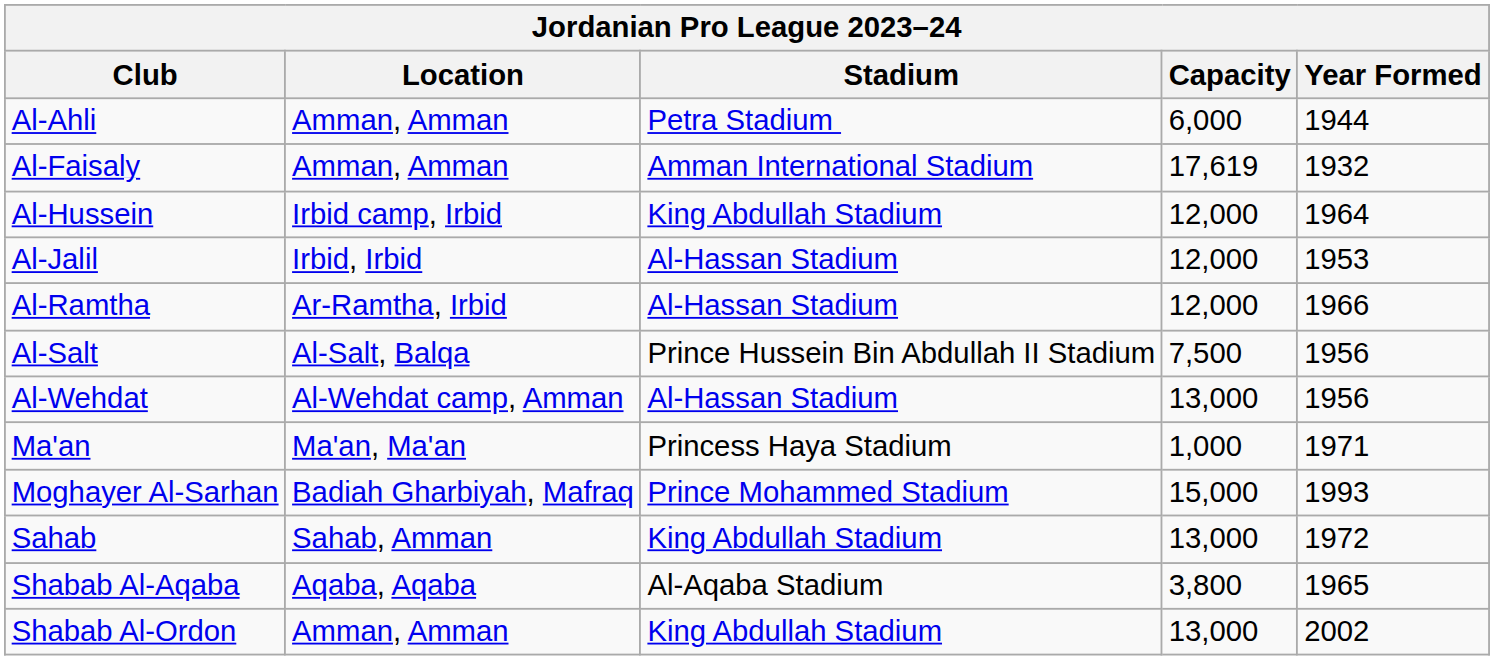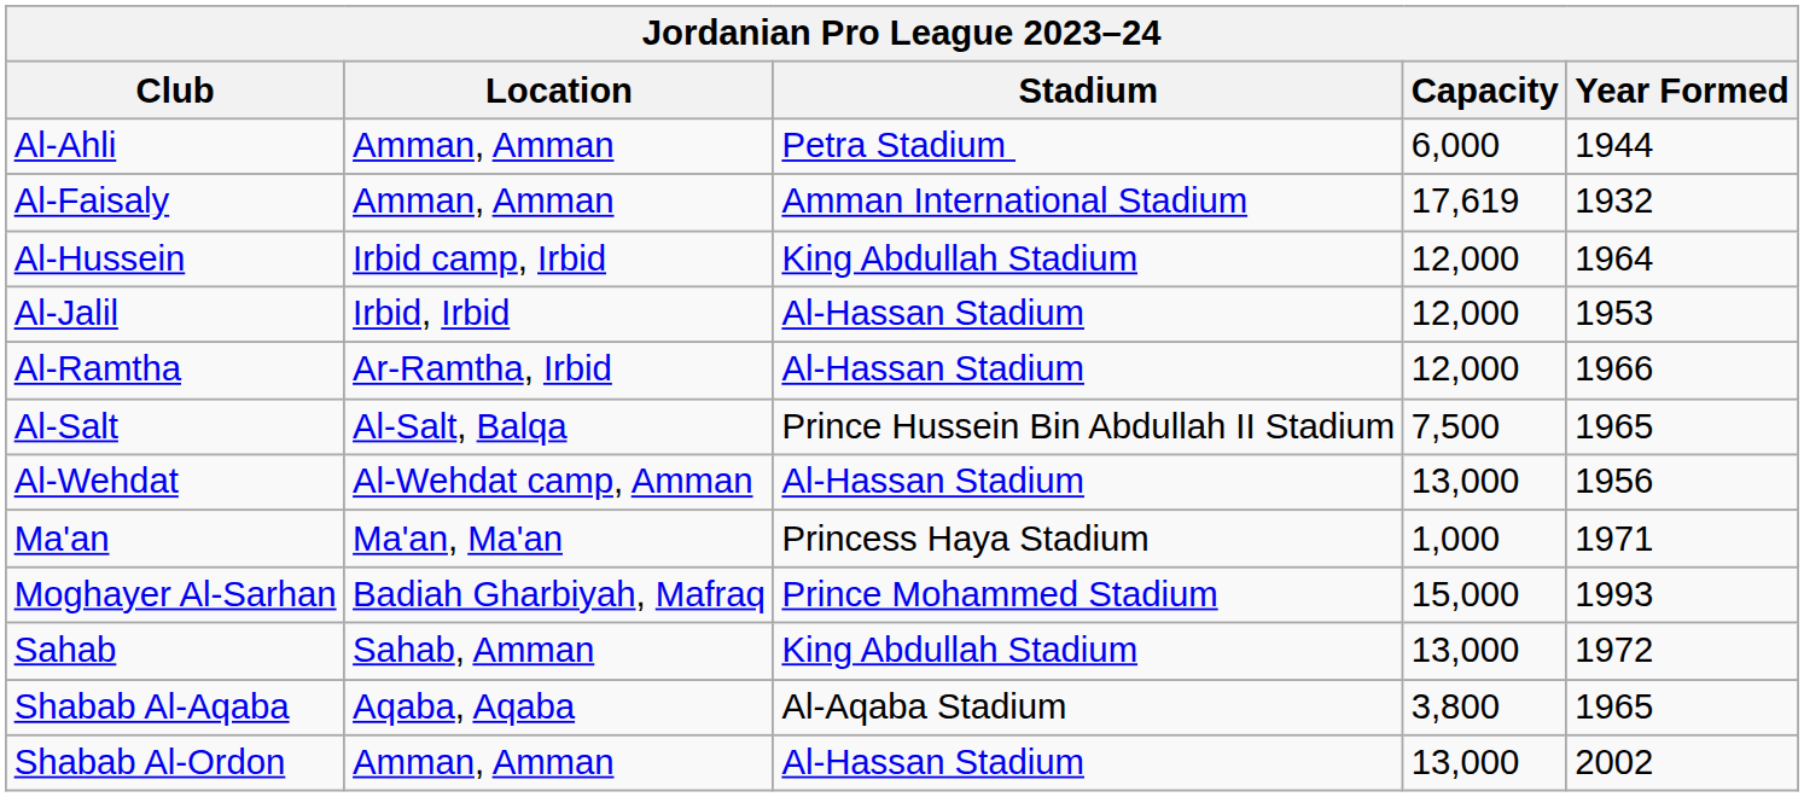 <table class="wikitable">
 <tr>
 <th colspan="5">Jordanian Pro League 2023–24</th>
 </tr>
 <tr>
 <th>Club</th>
 <th>Location</th>
 <th>Stadium</th>
 <th>Capacity</th>
 <th>Year Formed</th>
 </tr>
 <tr style="vertical-align:top;">
 <td><a href='#'>Al-Ahli</a></td>
 <td><a href='#'>Amman</a>, <a href='#'>Amman</a></td>
 <td><a href='#'>Petra Stadium </a></td>
 <td>6,000</td>
 <td>1944</td>
 </tr>
 <tr style="vertical-align:top;">
 <td><a href='#'>Al-Faisaly</a></td>
 <td><a href='#'>Amman</a>, <a href='#'>Amman</a></td>
 <td><a href='#'>Amman International Stadium</a></td>
 <td>17,619</td>
 <td>1932</td>
 </tr>
 <tr style="vertical-align:top;">
 <td><a href='#'>Al-Hussein</a></td>
 <td><a href='#'>Irbid camp</a>, <a href='#'>Irbid</a></td>
 <td><a href='#'>King Abdullah Stadium</a></td>
 <td>12,000</td>
 <td>1964</td>
 </tr>
 <tr style="vertical-align:top;">
 <td><a href='#'>Al-Jalil</a></td>
 <td><a href='#'>Irbid</a>, <a href='#'>Irbid</a></td>
 <td><a href='#'>Al-Hassan Stadium</a></td>
 <td>12,000</td>
 <td>1953</td>
 </tr>
 <tr style="vertical-align:top;">
 <td><a href='#'>Al-Ramtha</a></td>
 <td><a href='#'>Ar-Ramtha</a>, <a href='#'>Irbid</a></td>
 <td><a href='#'>Al-Hassan Stadium</a></td>
 <td>12,000</td>
 <td>1966</td>
 </tr>
 <tr style="vertical-align:top;">
 <td><a href='#'>Al-Salt</a></td>
 <td><a href='#'>Al-Salt</a>, <a href='#'>Balqa</a></td>
 <td>Prince Hussein Bin Abdullah II Stadium</td>
 <td>7,500</td>
-<td>1956</td>
+<td>1965</td>
 </tr>
 <tr style="vertical-align:top;">
 <td><a href='#'>Al-Wehdat</a></td>
 <td><a href='#'>Al-Wehdat camp</a>, <a href='#'>Amman</a></td>
 <td><a href='#'>Al-Hassan Stadium</a></td>
 <td>13,000</td>
 <td>1956</td>
 </tr>
 <tr style="vertical-align:top;">
 <td><a href='#'>Ma'an</a></td>
 <td><a href='#'>Ma'an</a>, <a href='#'>Ma'an</a></td>
 <td>Princess Haya Stadium</td>
 <td>1,000</td>
 <td>1971</td>
 </tr>
 <tr style="vertical-align:top;">
 <td><a href='#'>Moghayer Al-Sarhan</a></td>
 <td><a href='#'>Badiah Gharbiyah</a>, <a href='#'>Mafraq</a></td>
 <td><a href='#'>Prince Mohammed Stadium</a></td>
 <td>15,000</td>
 <td>1993</td>
 </tr>
 <tr style="vertical-align:top;">
 <td><a href='#'>Sahab</a></td>
 <td><a href='#'>Sahab</a>, <a href='#'>Amman</a></td>
 <td><a href='#'>King Abdullah Stadium</a></td>
 <td>13,000</td>
 <td>1972</td>
 </tr>
 <tr style="vertical-align:top;">
 <td><a href='#'>Shabab Al-Aqaba</a></td>
 <td><a href='#'>Aqaba</a>, <a href='#'>Aqaba</a></td>
 <td>Al-Aqaba Stadium</td>
 <td>3,800</td>
 <td>1965</td>
 </tr>
 <tr style="vertical-align:top;">
 <td><a href='#'>Shabab Al-Ordon</a></td>
 <td><a href='#'>Amman</a>, <a href='#'>Amman</a></td>
-<td><a href='#'>King Abdullah Stadium</a></td>
+<td><a href='#'>Al-Hassan Stadium</a></td>
 <td>13,000</td>
 <td>2002</td>
 </tr>
 </table>
